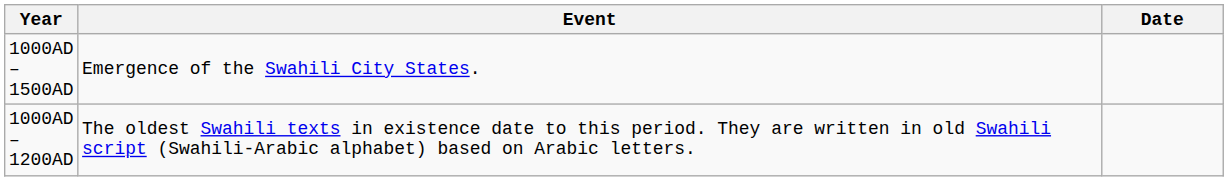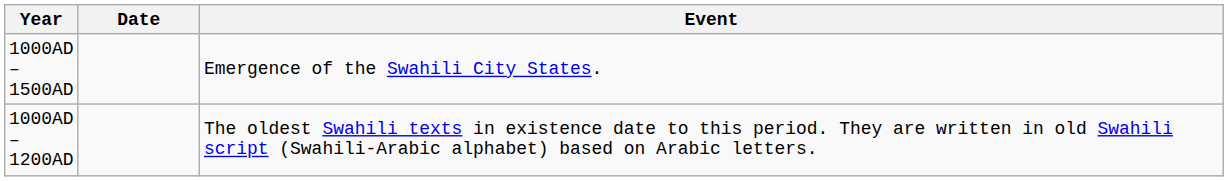 <table class="wikitable" width="100%">
 <tr>
 <th style="width:6%">Year</th>
+<th style="width:10%">Date</th>
 <th>Event</th>
-<th style="width:10%">Date</th>
 </tr>
 <tr>
 <td>1000AD – 1500AD</td>
+<td></td>
 <td>Emergence of the <a href='#'>Swahili City States</a>.</td>
-<td></td>
 </tr>
 <tr>
 <td>1000AD – 1200AD</td>
+<td></td>
 <td>The oldest <a href='#'>Swahili texts</a> in existence date to this period. They are written in old <a href='#'>Swahili script</a> (Swahili-Arabic alphabet) based on Arabic letters.</td>
-<td></td>
 </tr>
 </table>
